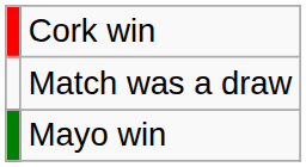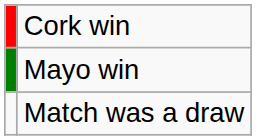 <table class="wikitable">
 <tr>
 <td style="background-color:red"></td>
 <td>Cork win</td>
 </tr>
 <tr>
+<td style="background-color:green"></td>
+<td>Mayo win</td>
+</tr>
+<tr>
 <td></td>
 <td>Match was a draw</td>
 </tr>
-<tr>
-<td style="background-color:green"></td>
-<td>Mayo win</td>
-</tr>
 </table>
